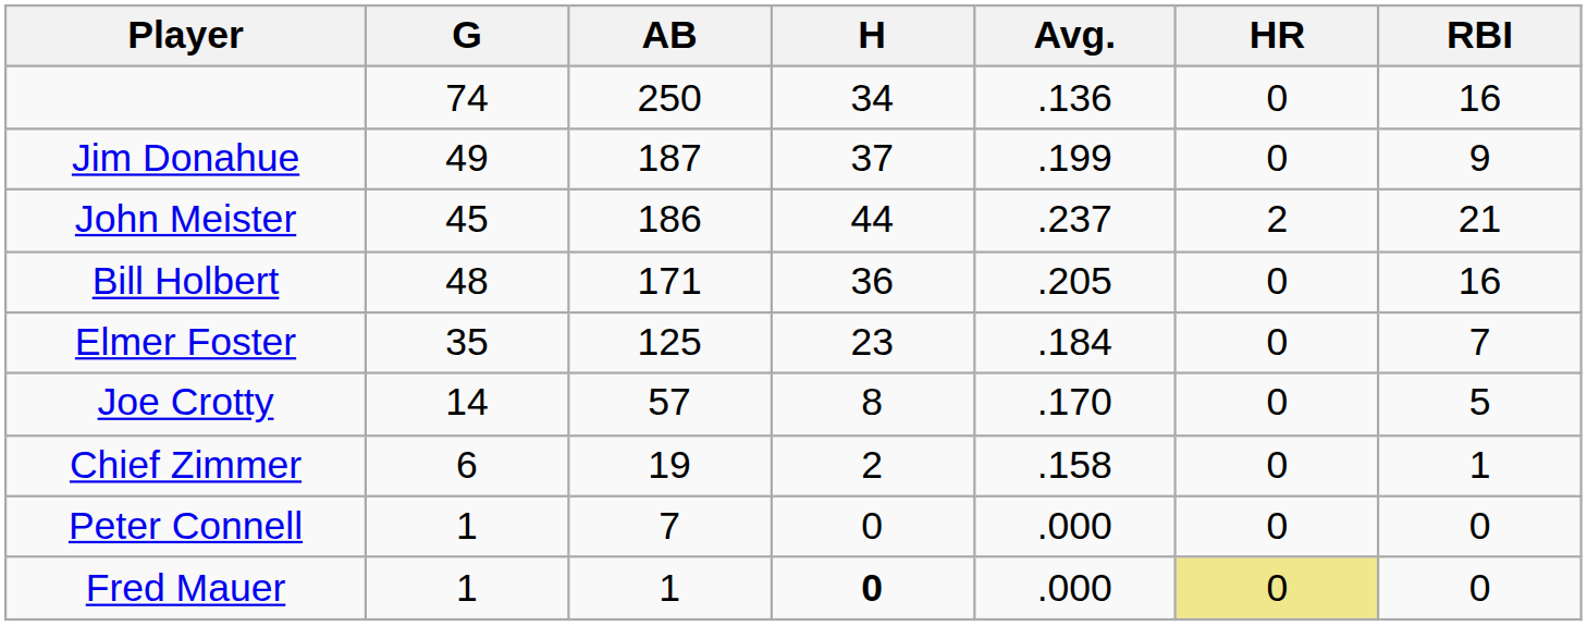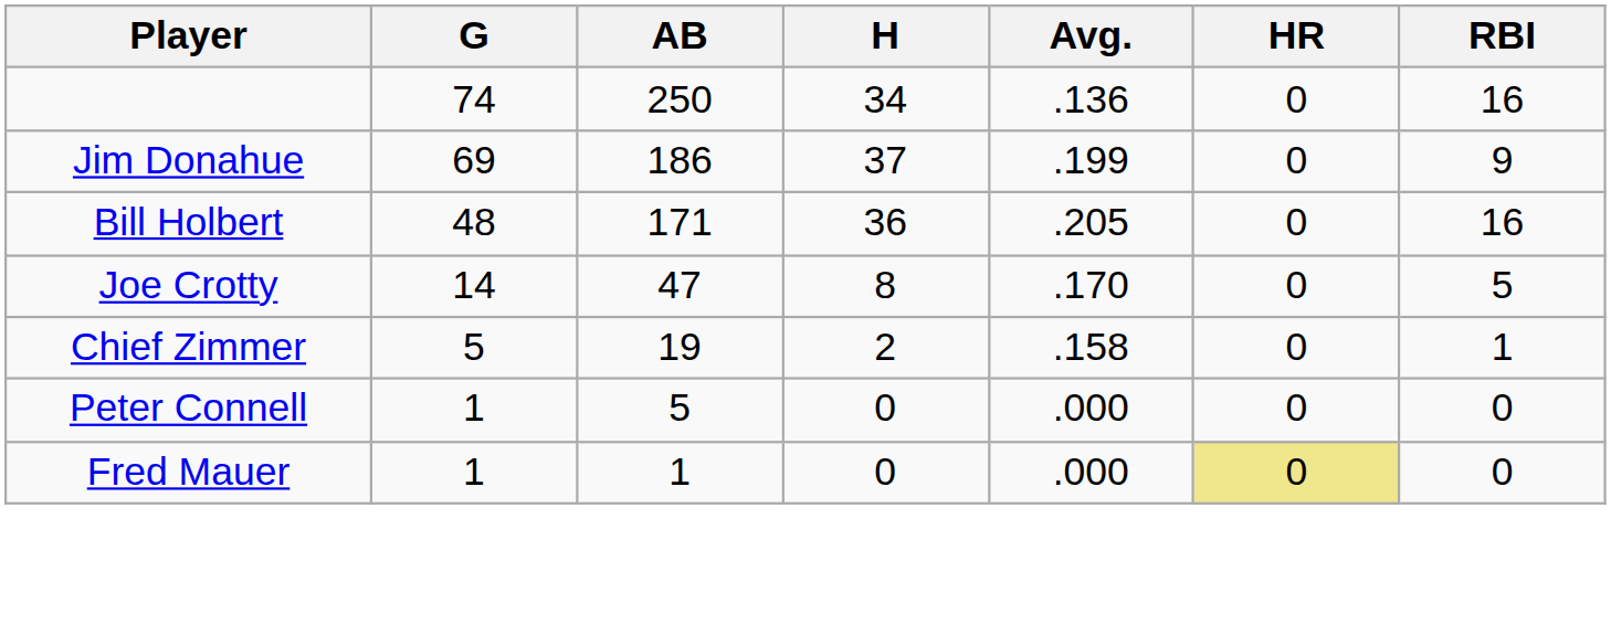 <table class="wikitable sortable">
 <tr>
 <th bgcolor="#DDDDFF" width="16%">Player</th>
 <th bgcolor="#DDDDFF" width="9%">G</th>
 <th bgcolor="#DDDDFF" width="9%">AB</th>
 <th bgcolor="#DDDDFF" width="9%">H</th>
 <th bgcolor="#DDDDFF" width="9%">Avg.</th>
 <th bgcolor="#DDDDFF" width="9%">HR</th>
 <th bgcolor="#DDDDFF" width="9%">RBI</th>
 </tr>
 <tr align="center">
 <td></td>
 <td>74</td>
 <td>250</td>
 <td>34</td>
 <td>.136</td>
 <td>0</td>
 <td>16</td>
 </tr>
 <tr align="center">
 <td><a href='#'>Jim Donahue</a></td>
-<td>49</td>
-<td>187</td>
+<td>69</td>
+<td>186</td>
 <td>37</td>
 <td>.199</td>
 <td>0</td>
 <td>9</td>
-</tr>
-<tr align=center>
-<td><a href='#'>John Meister</a></td>
-<td>45</td>
-<td>186</td>
-<td>44</td>
-<td>.237</td>
-<td>2</td>
-<td>21</td>
 </tr>
 <tr align=center>
 <td><a href='#'>Bill Holbert</a></td>
 <td>48</td>
 <td>171</td>
 <td>36</td>
 <td>.205</td>
 <td>0</td>
 <td>16</td>
 </tr>
 <tr align=center>
-<td><a href='#'>Elmer Foster</a></td>
-<td>35</td>
-<td>125</td>
-<td>23</td>
-<td>.184</td>
-<td>0</td>
-<td>7</td>
-</tr>
-<tr align=center>
 <td><a href='#'>Joe Crotty</a></td>
 <td>14</td>
-<td>57</td>
+<td>47</td>
 <td>8</td>
 <td>.170</td>
 <td>0</td>
 <td>5</td>
 </tr>
 <tr align=center>
 <td><a href='#'>Chief Zimmer</a></td>
-<td>6</td>
+<td>5</td>
 <td>19</td>
 <td>2</td>
 <td>.158</td>
 <td>0</td>
 <td>1</td>
 </tr>
 <tr align=center>
 <td><a href='#'>Peter Connell</a></td>
 <td>1</td>
-<td>7</td>
+<td>5</td>
 <td>0</td>
 <td>.000</td>
 <td>0</td>
 <td>0</td>
 </tr>
 <tr align=center>
 <td><a href='#'>Fred Mauer</a></td>
 <td>1</td>
 <td>1</td>
-<td><strong>0</strong></td>
+<td>0</td>
 <td>.000</td>
 <td style="background: khaki;">0</td>
 <td>0</td>
 </tr>
 </table>
